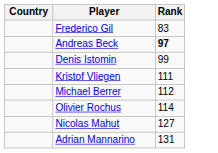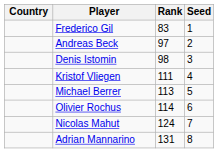 <table class="sortable wikitable">
 <tr>
 <th width="70">Country</th>
 <th width="155">Player</th>
 <th>Rank</th>
+<th>Seed</th>
 </tr>
 <tr>
 <td></td>
 <td><a href='#'>Frederico Gil</a></td>
 <td>83</td>
+<td>1</td>
 </tr>
 <tr>
 <td></td>
 <td><a href='#'>Andreas Beck</a></td>
-<td><strong>97</strong></td>
+<td>97</td>
+<td>2</td>
 </tr>
 <tr>
 <td></td>
 <td><a href='#'>Denis Istomin</a></td>
-<td>99</td>
+<td>98</td>
+<td>3</td>
 </tr>
 <tr>
 <td></td>
 <td><a href='#'>Kristof Vliegen</a></td>
 <td>111</td>
+<td>4</td>
 </tr>
 <tr>
 <td></td>
 <td><a href='#'>Michael Berrer</a></td>
-<td>112</td>
+<td>113</td>
+<td>5</td>
 </tr>
 <tr>
 <td></td>
 <td><a href='#'>Olivier Rochus</a></td>
 <td>114</td>
+<td>6</td>
 </tr>
 <tr>
 <td></td>
 <td><a href='#'>Nicolas Mahut</a></td>
-<td>127</td>
+<td>124</td>
+<td>7</td>
 </tr>
 <tr>
 <td></td>
 <td><a href='#'>Adrian Mannarino</a></td>
 <td>131</td>
+<td>8</td>
 </tr>
 </table>
